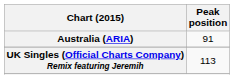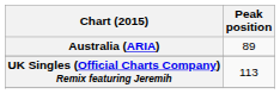 <table class="wikitable sortable plainrowheaders" style="text-align:center">
 <tr>
 <th>Chart (2015)</th>
 <th>Peak<br>position</th>
 </tr>
 <tr>
 <th scope="row">Australia (<a href='#'>ARIA</a>)</th>
-<td style="text-align:center;">91</td>
+<td style="text-align:center;">89</td>
 </tr>
 <tr>
 </tr>
 <tr>
 </tr>
 <tr>
 </tr>
 <tr>
 </tr>
 <tr>
 <th scope="row">UK Singles (<a href='#'>Official Charts Company</a>)<br><small><em>Remix featuring Jeremih</em></small></th>
 <td style="text-align:center;">113</td>
 </tr>
 <tr>
 </tr>
 <tr>
 </tr>
 <tr>
 </tr>
 <tr>
 </tr>
 <tr>
 </tr>
 </table>
